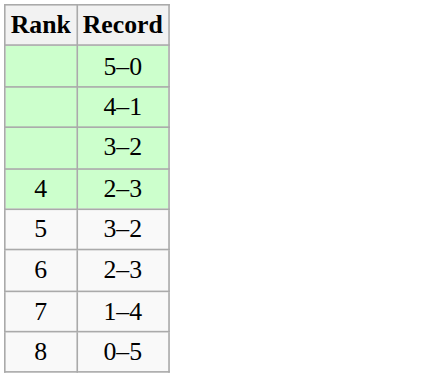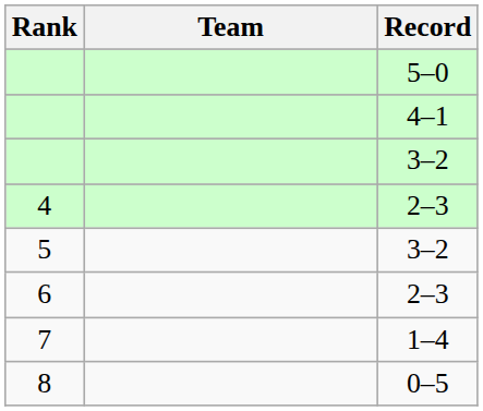 <table class=wikitable style="text-align:center;">
 <tr>
 <th>Rank</th>
+<th width=160px>Team</th>
 <th>Record</th>
 </tr>
 <tr bgcolor=ccffcc>
 <td></td>
+<td align=left></td>
 <td>5–0</td>
 </tr>
 <tr bgcolor=ccffcc>
 <td></td>
+<td align=left></td>
 <td>4–1</td>
 </tr>
 <tr bgcolor=ccffcc>
 <td></td>
+<td align=left></td>
 <td>3–2</td>
 </tr>
 <tr bgcolor=ccffcc>
 <td>4</td>
+<td align=left></td>
 <td>2–3</td>
 </tr>
 <tr>
 <td>5</td>
+<td align=left></td>
 <td>3–2</td>
 </tr>
 <tr>
 <td>6</td>
+<td align=left></td>
 <td>2–3</td>
 </tr>
 <tr>
 <td>7</td>
+<td align=left></td>
 <td>1–4</td>
 </tr>
 <tr>
 <td>8</td>
+<td align=left></td>
 <td>0–5</td>
 </tr>
 </table>
